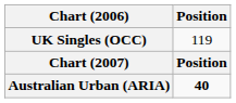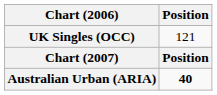 <table class="wikitable plainrowheaders" style="text-align:center">
 <tr>
 <th>Chart (2006)</th>
 <th>Position</th>
 </tr>
 <tr>
 <th scope="row">UK Singles (OCC)</th>
-<td>119</td>
+<td>121</td>
 </tr>
 <tr>
 <th>Chart (2007)</th>
 <th>Position</th>
 </tr>
 <tr>
 <th scope="row">Australian Urban (ARIA)</th>
 <td><strong>40</strong></td>
 </tr>
 </table>
